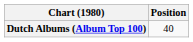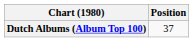 <table class="wikitable plainrowheaders">
 <tr>
 <th scope="col">Chart (1980)</th>
 <th scope="col">Position</th>
 </tr>
 <tr>
 <th scope="row">Dutch Albums (<a href='#'>Album Top 100</a>)</th>
-<td align="center">40</td>
+<td align="center">37</td>
 </tr>
 </table>
